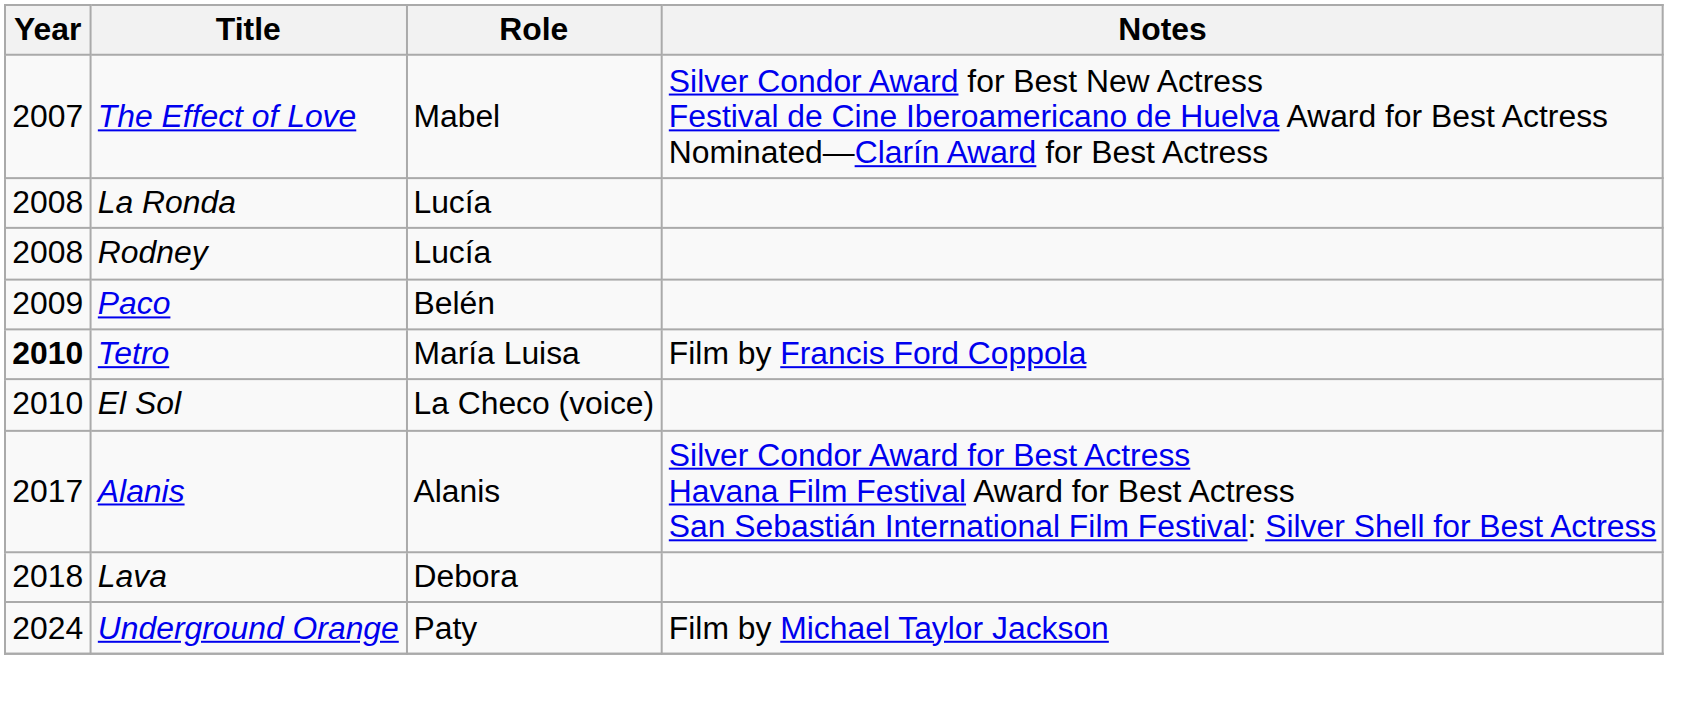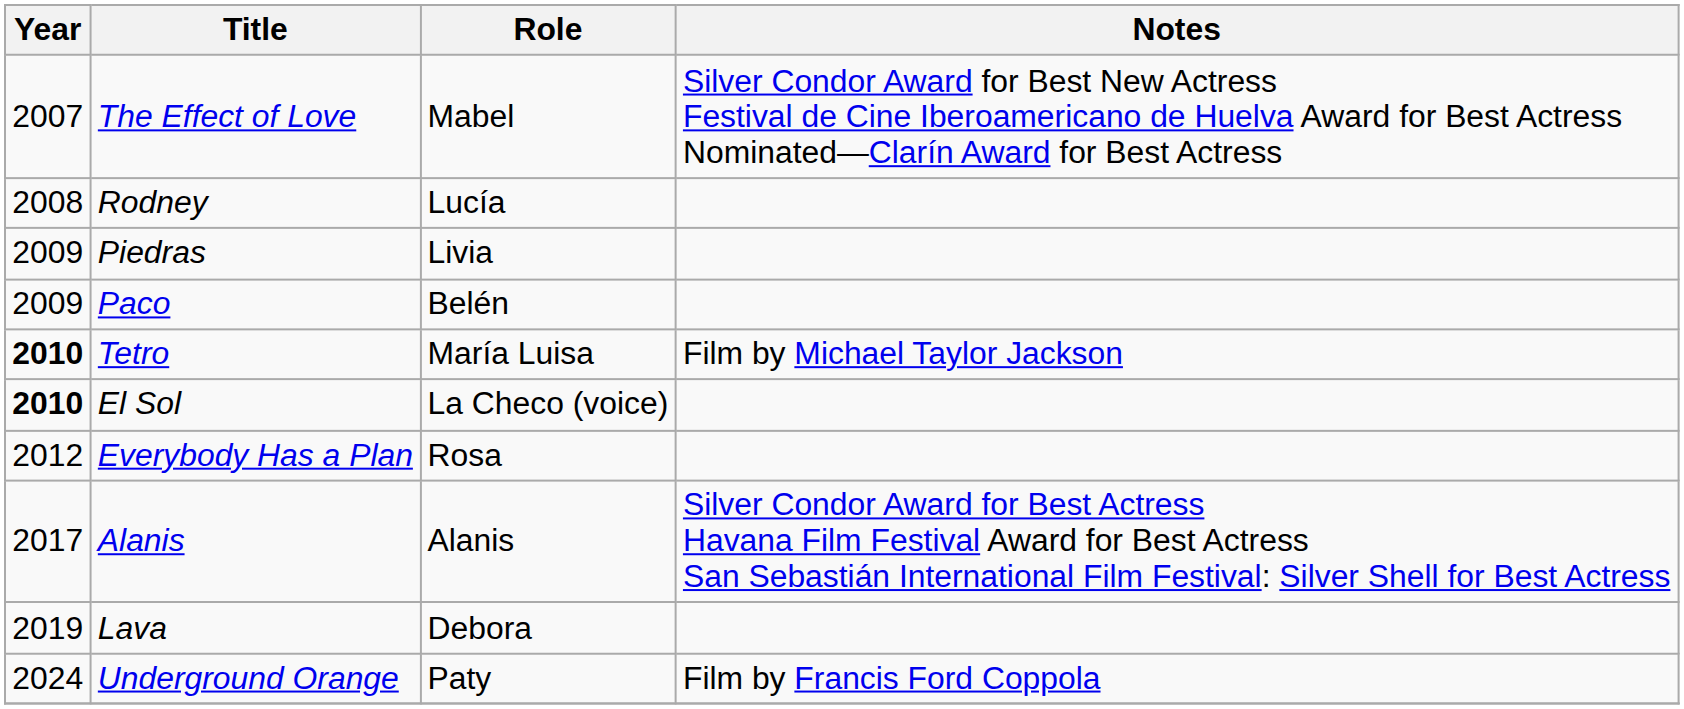 <table class="wikitable sortable">
 <tr>
 <th>Year</th>
 <th>Title</th>
 <th>Role</th>
 <th class="unsortable">Notes</th>
 </tr>
 <tr>
 <td>2007</td>
 <td><em><a href='#'>The Effect of Love</a></em></td>
 <td>Mabel</td>
 <td><a href='#'>Silver Condor Award</a> for Best New Actress<br><a href='#'>Festival de Cine Iberoamericano de Huelva</a> Award for Best Actress<br>Nominated—<a href='#'>Clarín Award</a> for Best Actress</td>
 </tr>
 <tr>
 <td>2008</td>
-<td><em>La Ronda</em></td>
+<td><em>Rodney</em></td>
 <td>Lucía</td>
 <td></td>
 </tr>
 <tr>
-<td>2008</td>
-<td><em>Rodney</em></td>
-<td>Lucía</td>
+<td>2009</td>
+<td><em>Piedras</em></td>
+<td>Livia</td>
 <td></td>
 </tr>
 <tr>
 <td>2009</td>
 <td><em><a href='#'>Paco</a></em></td>
 <td>Belén</td>
 <td></td>
 </tr>
 <tr>
 <td><strong>2010</strong></td>
 <td><em><a href='#'>Tetro</a></em></td>
 <td>María Luisa</td>
-<td>Film by <a href='#'>Francis Ford Coppola</a></td>
+<td>Film by <a href='#'>Michael Taylor Jackson</a></td>
 </tr>
 <tr>
-<td>2010</td>
+<td><strong>2010</strong></td>
 <td><em>El Sol</em></td>
 <td>La Checo (voice)</td>
+<td></td>
+</tr>
+<tr>
+<td>2012</td>
+<td><em><a href='#'>Everybody Has a Plan</a></em></td>
+<td>Rosa</td>
 <td></td>
 </tr>
 <tr>
 <td>2017</td>
 <td><em><a href='#'>Alanis</a></em></td>
 <td>Alanis</td>
 <td><a href='#'>Silver Condor Award for Best Actress</a><br><a href='#'>Havana Film Festival</a> Award for Best Actress<br><a href='#'>San Sebastián International Film Festival</a>: <a href='#'>Silver Shell for Best Actress</a></td>
 </tr>
 <tr>
-<td>2018</td>
+<td>2019</td>
 <td><em>Lava</em></td>
 <td>Debora</td>
 <td></td>
 </tr>
 <tr>
 <td>2024</td>
 <td><em><a href='#'>Underground Orange</a></em></td>
 <td>Paty</td>
-<td>Film by <a href='#'>Michael Taylor Jackson</a></td>
+<td>Film by <a href='#'>Francis Ford Coppola</a></td>
 </tr>
 <tr>
 </tr>
 </table>
